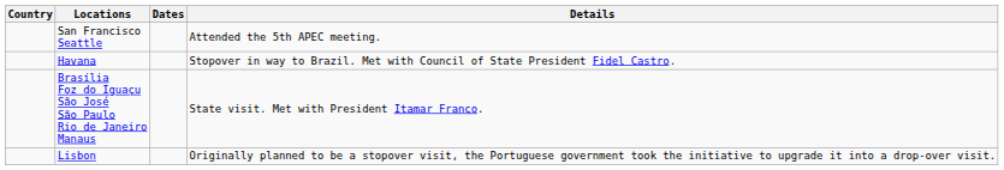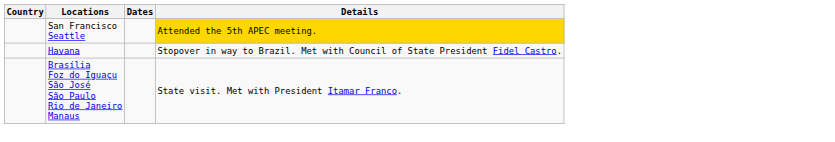 <table class="wikitable sortable">
 <tr>
 <th scope=col>Country</th>
 <th scope=col>Locations</th>
 <th scope=col>Dates</th>
 <th scope=col>Details</th>
 </tr>
 <tr>
 <td></td>
 <td>San Francisco<br><a href='#'>Seattle</a></td>
 <td></td>
-<td>Attended the 5th APEC meeting.</td>
+<td style="background: gold;">Attended the 5th APEC meeting.</td>
 </tr>
 <tr>
 <td></td>
 <td><a href='#'>Havana</a></td>
 <td></td>
 <td>Stopover in way to Brazil. Met with Council of State President <a href='#'>Fidel Castro</a>.</td>
 </tr>
 <tr>
 <td></td>
 <td><a href='#'>Brasília</a><br><a href='#'>Foz do Iguaçu</a><br><a href='#'>São José</a><br><a href='#'>São Paulo</a><br><a href='#'>Rio de Janeiro</a><br><a href='#'>Manaus</a></td>
 <td></td>
 <td>State visit. Met with President <a href='#'>Itamar Franco</a>.</td>
 </tr>
-<tr>
-<td></td>
-<td><a href='#'>Lisbon</a></td>
-<td></td>
-<td>Originally planned to be a stopover visit, the Portuguese government took the initiative to upgrade it into a drop-over visit.</td>
-</tr>
 </table>
